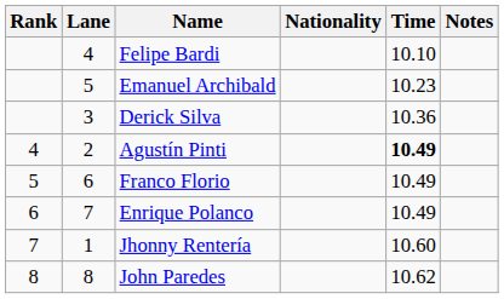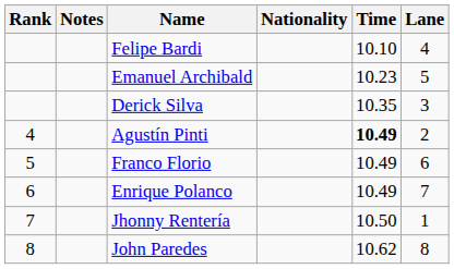 <table class="wikitable sortable" style="text-align:center">
 <tr>
 <th>Rank</th>
-<th>Lane</th>
+<th>Notes</th>
 <th>Name</th>
 <th>Nationality</th>
 <th>Time</th>
-<th>Notes</th>
+<th>Lane</th>
 </tr>
 <tr>
 <td></td>
-<td>4</td>
+<td></td>
 <td align=left><a href='#'>Felipe Bardi</a></td>
 <td align=left></td>
 <td>10.10</td>
-<td></td>
+<td>4</td>
 </tr>
 <tr>
 <td></td>
-<td>5</td>
+<td></td>
 <td align=left><a href='#'>Emanuel Archibald</a></td>
 <td align=left></td>
 <td>10.23</td>
-<td></td>
+<td>5</td>
 </tr>
 <tr>
 <td></td>
-<td>3</td>
+<td></td>
 <td align=left><a href='#'>Derick Silva</a></td>
 <td align=left></td>
-<td>10.36</td>
-<td></td>
+<td>10.35</td>
+<td>3</td>
 </tr>
 <tr>
 <td>4</td>
-<td>2</td>
+<td></td>
 <td align=left><a href='#'>Agustín Pinti</a></td>
 <td align=left></td>
 <td><strong>10.49</strong></td>
-<td></td>
+<td>2</td>
 </tr>
 <tr>
 <td>5</td>
-<td>6</td>
+<td></td>
 <td align=left><a href='#'>Franco Florio</a></td>
 <td align=left></td>
 <td>10.49</td>
-<td></td>
+<td>6</td>
 </tr>
 <tr>
 <td>6</td>
-<td>7</td>
+<td></td>
 <td align=left><a href='#'>Enrique Polanco</a></td>
 <td align=left></td>
 <td>10.49</td>
-<td></td>
+<td>7</td>
 </tr>
 <tr>
 <td>7</td>
-<td>1</td>
+<td></td>
 <td align=left><a href='#'>Jhonny Rentería</a></td>
 <td align=left></td>
-<td>10.60</td>
-<td></td>
+<td>10.50</td>
+<td>1</td>
 </tr>
 <tr>
 <td>8</td>
-<td>8</td>
+<td></td>
 <td align=left><a href='#'>John Paredes</a></td>
 <td align=left></td>
 <td>10.62</td>
-<td></td>
+<td>8</td>
 </tr>
 </table>
